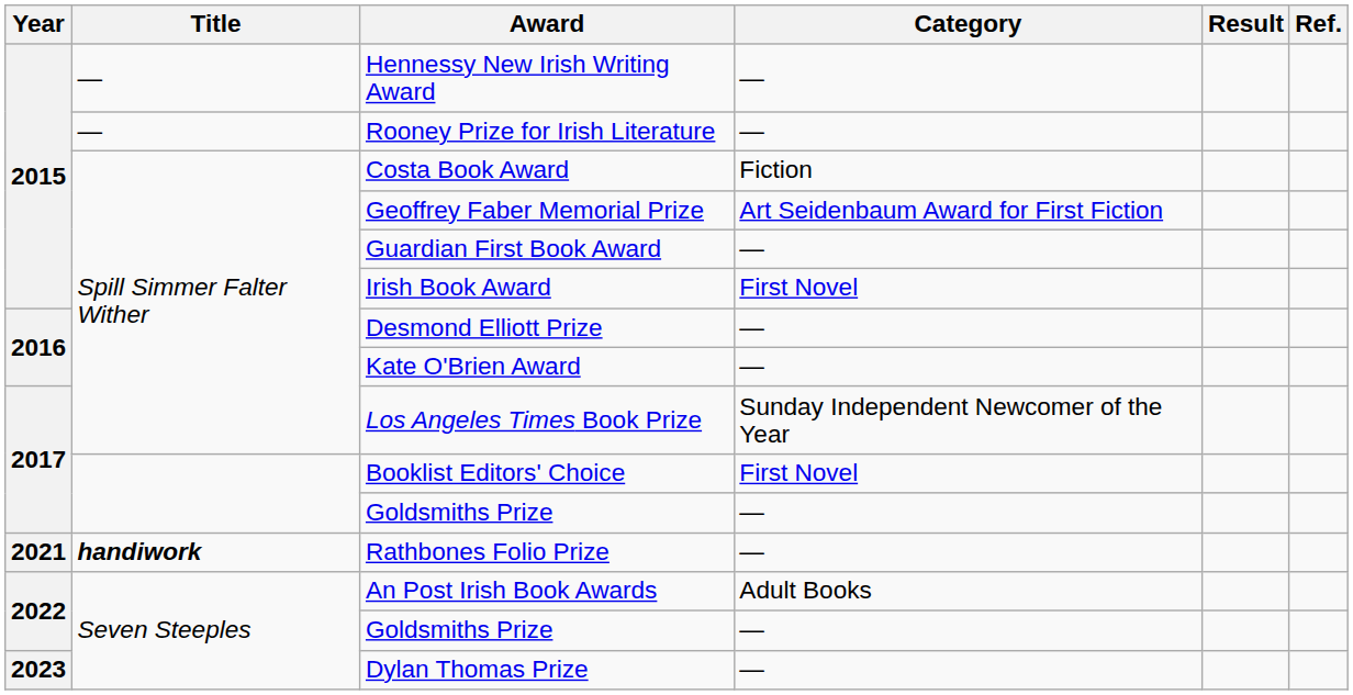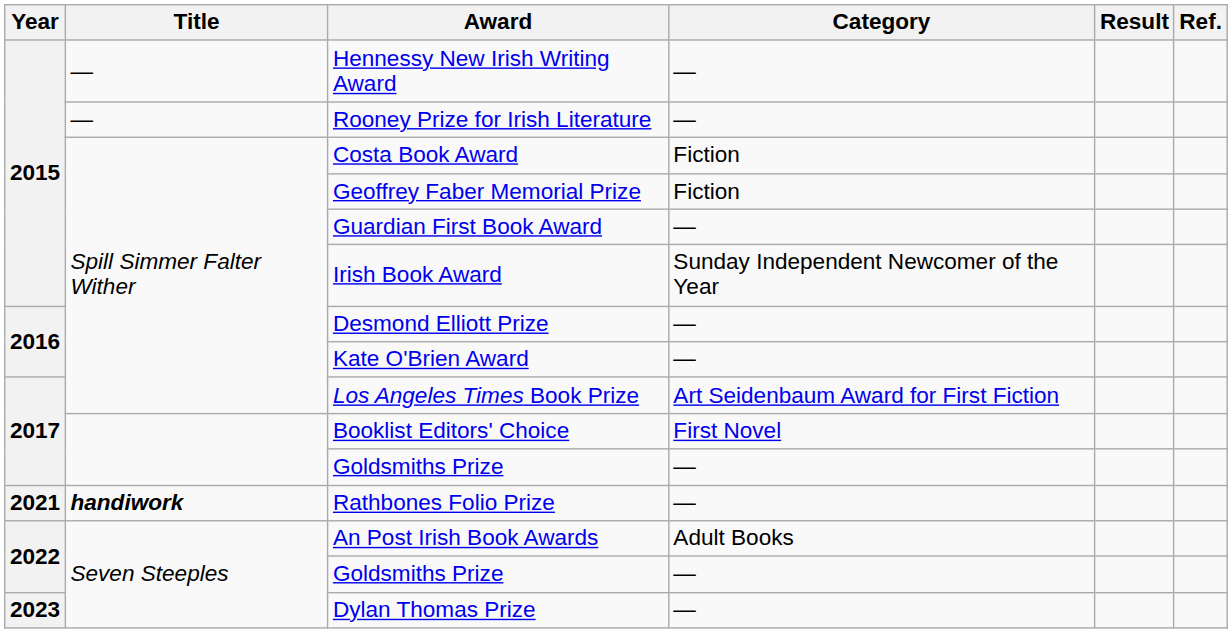 <table class="wikitable sortable">
 <tr>
 <th>Year</th>
 <th>Title</th>
 <th>Award</th>
 <th>Category</th>
 <th>Result</th>
 <th>Ref.</th>
 </tr>
 <tr>
 <th rowspan="6">2015</th>
 <td>—</td>
 <td><a href='#'>Hennessy New Irish Writing Award</a></td>
 <td>—</td>
 <td></td>
 <td></td>
 </tr>
 <tr>
 <td>—</td>
 <td><a href='#'>Rooney Prize for Irish Literature</a></td>
 <td>—</td>
 <td></td>
 <td></td>
 </tr>
 <tr>
 <td rowspan="7"><em>Spill Simmer Falter Wither</em></td>
 <td><a href='#'>Costa Book Award</a></td>
 <td>Fiction</td>
 <td></td>
 <td></td>
 </tr>
 <tr>
 <td><a href='#'>Geoffrey Faber Memorial Prize</a></td>
-<td><a href='#'>Art Seidenbaum Award for First Fiction</a></td>
+<td>Fiction</td>
 <td></td>
 <td></td>
 </tr>
 <tr>
 <td><a href='#'>Guardian First Book Award</a></td>
 <td>—</td>
 <td></td>
 <td></td>
 </tr>
 <tr>
 <td><a href='#'>Irish Book Award</a></td>
-<td><a href='#'>First Novel</a></td>
+<td>Sunday Independent Newcomer of the Year</td>
 <td></td>
 <td></td>
 </tr>
 <tr>
 <th rowspan="2">2016</th>
 <td><a href='#'>Desmond Elliott Prize</a></td>
 <td>—</td>
 <td></td>
 <td></td>
 </tr>
 <tr>
 <td><a href='#'>Kate O'Brien Award</a></td>
 <td>—</td>
 <td></td>
 <td></td>
 </tr>
 <tr>
 <th rowspan="3">2017</th>
 <td><a href='#'><em>Los Angeles Times</em> Book Prize</a></td>
-<td>Sunday Independent Newcomer of the Year</td>
+<td><a href='#'>Art Seidenbaum Award for First Fiction</a></td>
 <td></td>
 <td></td>
 </tr>
 <tr>
 <td rowspan="2"></td>
 <td><a href='#'>Booklist Editors' Choice</a></td>
 <td><a href='#'>First Novel</a></td>
 <td></td>
 <td></td>
 </tr>
 <tr>
 <td><a href='#'>Goldsmiths Prize</a></td>
 <td>—</td>
 <td></td>
 <td></td>
 </tr>
 <tr>
 <th>2021</th>
 <td><strong><em>handiwork</em></strong></td>
 <td><a href='#'>Rathbones Folio Prize</a></td>
 <td>—</td>
 <td></td>
 <td></td>
 </tr>
 <tr>
 <th rowspan="2">2022</th>
 <td rowspan="3"><em>Seven Steeples</em></td>
 <td><a href='#'>An Post Irish Book Awards</a></td>
 <td>Adult Books</td>
 <td></td>
 <td></td>
 </tr>
 <tr>
 <td><a href='#'>Goldsmiths Prize</a></td>
 <td>—</td>
 <td></td>
 <td></td>
 </tr>
 <tr>
 <th>2023</th>
 <td><a href='#'>Dylan Thomas Prize</a></td>
 <td>—</td>
 <td></td>
 <td></td>
 </tr>
 </table>
